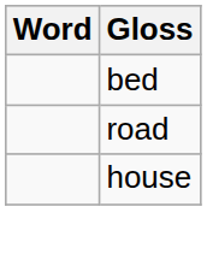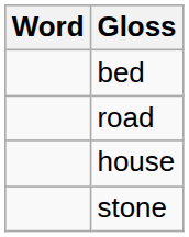 <table class="wikitable">
 <tr>
 <th scope="col">Word</th>
 <th scope="col">Gloss</th>
 </tr>
 <tr>
 <td></td>
 <td>bed</td>
 </tr>
 <tr>
 <td></td>
 <td>road</td>
 </tr>
 <tr>
 <td></td>
 <td>house</td>
 </tr>
+<tr>
+<td></td>
+<td>stone</td>
+</tr>
 </table>
